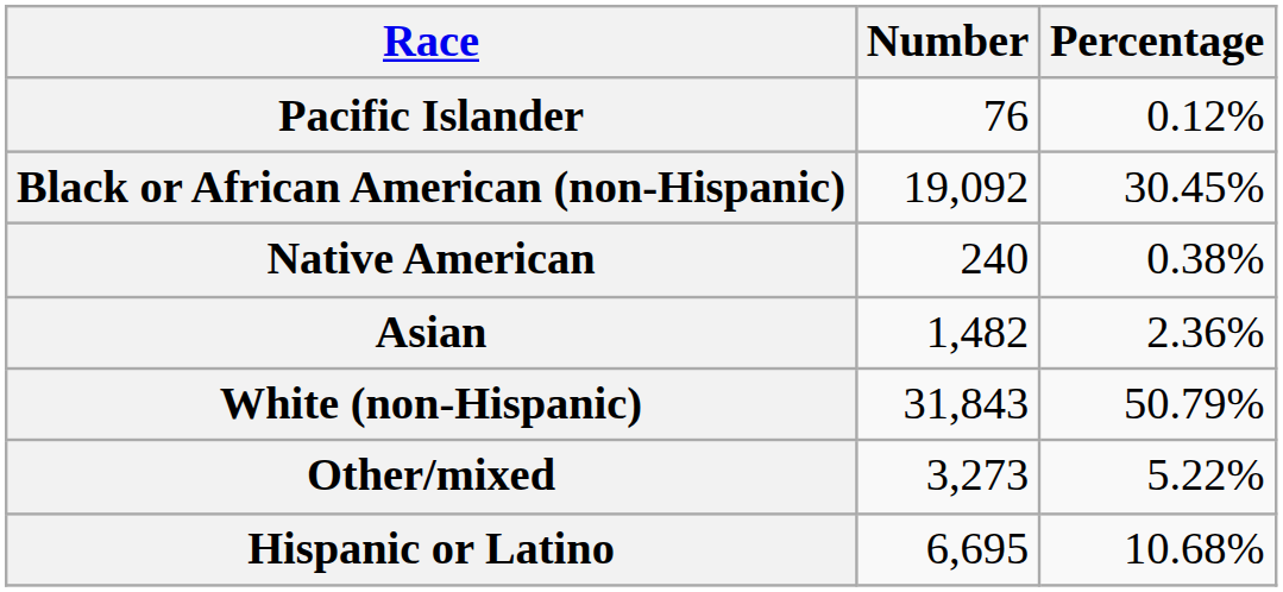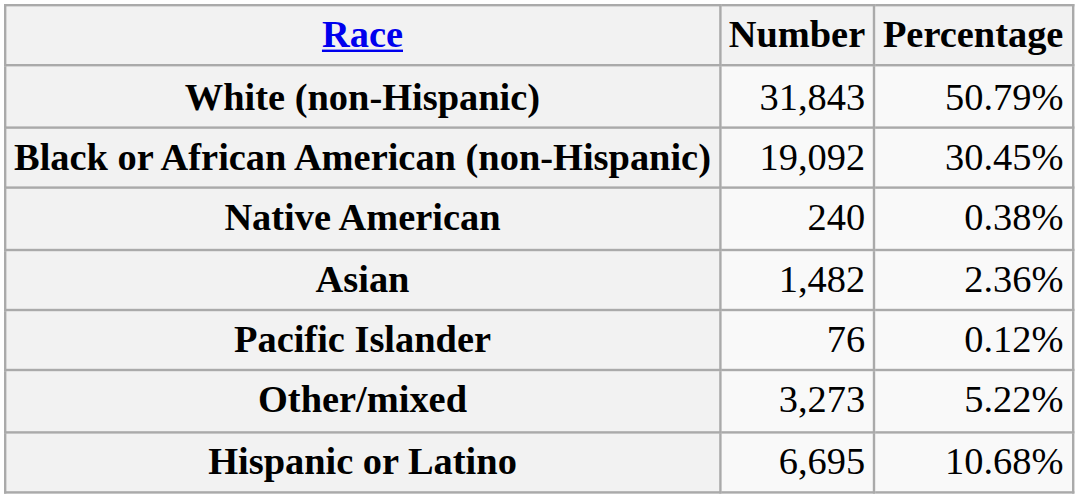 <table class="wikitable" style="text-align:right">
 <tr>
 <th scope="col"><a href='#'>Race</a></th>
 <th scope="col">Number</th>
 <th scope="col">Percentage</th>
 </tr>
 <tr>
-<th scope="row">Pacific Islander</th>
-<td>76</td>
-<td>0.12%</td>
+<th scope="row">White (non-Hispanic)</th>
+<td>31,843</td>
+<td>50.79%</td>
 </tr>
 <tr>
 <th scope="row">Black or African American (non-Hispanic)</th>
 <td>19,092</td>
 <td>30.45%</td>
 </tr>
 <tr>
 <th scope="row">Native American</th>
 <td>240</td>
 <td>0.38%</td>
 </tr>
 <tr>
 <th scope="row">Asian</th>
 <td>1,482</td>
 <td>2.36%</td>
 </tr>
 <tr>
-<th scope="row">White (non-Hispanic)</th>
-<td>31,843</td>
-<td>50.79%</td>
+<th scope="row">Pacific Islander</th>
+<td>76</td>
+<td>0.12%</td>
 </tr>
 <tr>
 <th scope="row">Other/mixed</th>
 <td>3,273</td>
 <td>5.22%</td>
 </tr>
 <tr>
 <th scope="row">Hispanic or Latino</th>
 <td>6,695</td>
 <td>10.68%</td>
 </tr>
 </table>
